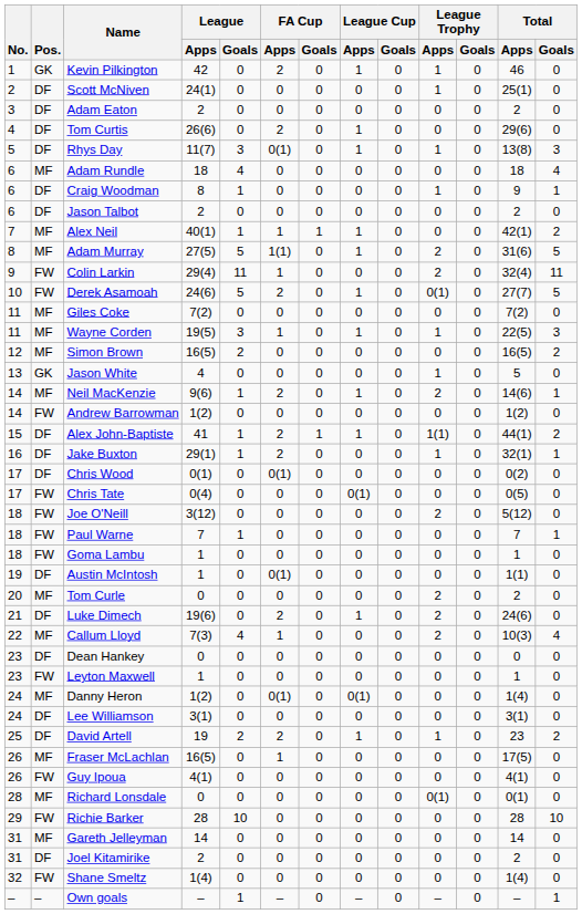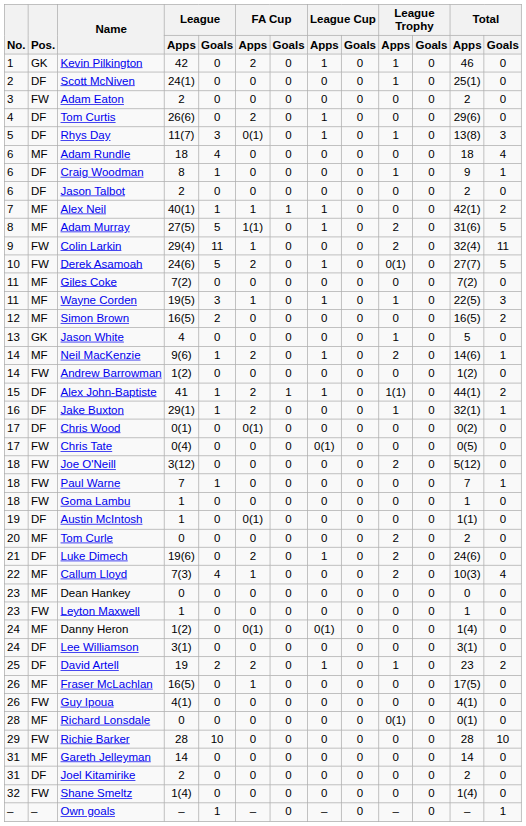 <table class="wikitable" style="text-align:center">
 <tr>
 <th rowspan="2" valign="bottom">No.</th>
 <th rowspan="2" valign="bottom">Pos.</th>
 <th rowspan="2">Name</th>
 <th colspan="2" width="85">League</th>
 <th colspan="2" width="85">FA Cup</th>
 <th colspan="2" width="85">League Cup</th>
 <th colspan="2" width="85">League Trophy</th>
 <th colspan="2" width="85">Total</th>
 </tr>
 <tr>
 <th>Apps</th>
 <th>Goals</th>
 <th>Apps</th>
 <th>Goals</th>
 <th>Apps</th>
 <th>Goals</th>
 <th>Apps</th>
 <th>Goals</th>
 <th>Apps</th>
 <th>Goals</th>
 </tr>
 <tr>
 <td align="left">1</td>
 <td align="left">GK</td>
 <td align="left"> <a href='#'>Kevin Pilkington</a></td>
 <td>42</td>
 <td>0</td>
 <td>2</td>
 <td>0</td>
 <td>1</td>
 <td>0</td>
 <td>1</td>
 <td>0</td>
 <td>46</td>
 <td>0</td>
 </tr>
 <tr>
 <td align="left">2</td>
 <td align="left">DF</td>
 <td align="left"> <a href='#'>Scott McNiven</a></td>
 <td>24(1)</td>
 <td>0</td>
 <td>0</td>
 <td>0</td>
 <td>0</td>
 <td>0</td>
 <td>1</td>
 <td>0</td>
 <td>25(1)</td>
 <td>0</td>
 </tr>
 <tr>
 <td align="left">3</td>
-<td align="left">DF</td>
+<td align="left">FW</td>
 <td align="left"> <a href='#'>Adam Eaton</a></td>
 <td>2</td>
 <td>0</td>
 <td>0</td>
 <td>0</td>
 <td>0</td>
 <td>0</td>
 <td>0</td>
 <td>0</td>
 <td>2</td>
 <td>0</td>
 </tr>
 <tr>
 <td align="left">4</td>
 <td align="left">DF</td>
 <td align="left"> <a href='#'>Tom Curtis</a></td>
 <td>26(6)</td>
 <td>0</td>
 <td>2</td>
 <td>0</td>
 <td>1</td>
 <td>0</td>
 <td>0</td>
 <td>0</td>
 <td>29(6)</td>
 <td>0</td>
 </tr>
 <tr>
 <td align="left">5</td>
 <td align="left">DF</td>
 <td align="left"> <a href='#'>Rhys Day</a></td>
 <td>11(7)</td>
 <td>3</td>
 <td>0(1)</td>
 <td>0</td>
 <td>1</td>
 <td>0</td>
 <td>1</td>
 <td>0</td>
 <td>13(8)</td>
 <td>3</td>
 </tr>
 <tr>
 <td align="left">6</td>
 <td align="left">MF</td>
 <td align="left"> <a href='#'>Adam Rundle</a></td>
 <td>18</td>
 <td>4</td>
 <td>0</td>
 <td>0</td>
 <td>0</td>
 <td>0</td>
 <td>0</td>
 <td>0</td>
 <td>18</td>
 <td>4</td>
 </tr>
 <tr>
 <td align="left">6</td>
 <td align="left">DF</td>
 <td align="left"> <a href='#'>Craig Woodman</a></td>
 <td>8</td>
 <td>1</td>
 <td>0</td>
 <td>0</td>
 <td>0</td>
 <td>0</td>
 <td>1</td>
 <td>0</td>
 <td>9</td>
 <td>1</td>
 </tr>
 <tr>
 <td align="left">6</td>
 <td align="left">DF</td>
 <td align="left"> <a href='#'>Jason Talbot</a></td>
 <td>2</td>
 <td>0</td>
 <td>0</td>
 <td>0</td>
 <td>0</td>
 <td>0</td>
 <td>0</td>
 <td>0</td>
 <td>2</td>
 <td>0</td>
 </tr>
 <tr>
 <td align="left">7</td>
 <td align="left">MF</td>
 <td align="left"> <a href='#'>Alex Neil</a></td>
 <td>40(1)</td>
 <td>1</td>
 <td>1</td>
 <td>1</td>
 <td>1</td>
 <td>0</td>
 <td>0</td>
 <td>0</td>
 <td>42(1)</td>
 <td>2</td>
 </tr>
 <tr>
 <td align="left">8</td>
 <td align="left">MF</td>
 <td align="left"> <a href='#'>Adam Murray</a></td>
 <td>27(5)</td>
 <td>5</td>
 <td>1(1)</td>
 <td>0</td>
 <td>1</td>
 <td>0</td>
 <td>2</td>
 <td>0</td>
 <td>31(6)</td>
 <td>5</td>
 </tr>
 <tr>
 <td align="left">9</td>
 <td align="left">FW</td>
 <td align="left"> <a href='#'>Colin Larkin</a></td>
 <td>29(4)</td>
 <td>11</td>
 <td>1</td>
 <td>0</td>
 <td>0</td>
 <td>0</td>
 <td>2</td>
 <td>0</td>
 <td>32(4)</td>
 <td>11</td>
 </tr>
 <tr>
 <td align="left">10</td>
 <td align="left">FW</td>
 <td align="left"> <a href='#'>Derek Asamoah</a></td>
 <td>24(6)</td>
 <td>5</td>
 <td>2</td>
 <td>0</td>
 <td>1</td>
 <td>0</td>
 <td>0(1)</td>
 <td>0</td>
 <td>27(7)</td>
 <td>5</td>
 </tr>
 <tr>
 <td align="left">11</td>
 <td align="left">MF</td>
 <td align="left"> <a href='#'>Giles Coke</a></td>
 <td>7(2)</td>
 <td>0</td>
 <td>0</td>
 <td>0</td>
 <td>0</td>
 <td>0</td>
 <td>0</td>
 <td>0</td>
 <td>7(2)</td>
 <td>0</td>
 </tr>
 <tr>
 <td align="left">11</td>
 <td align="left">MF</td>
 <td align="left"> <a href='#'>Wayne Corden</a></td>
 <td>19(5)</td>
 <td>3</td>
 <td>1</td>
 <td>0</td>
 <td>1</td>
 <td>0</td>
 <td>1</td>
 <td>0</td>
 <td>22(5)</td>
 <td>3</td>
 </tr>
 <tr>
 <td align="left">12</td>
 <td align="left">MF</td>
 <td align="left"> <a href='#'>Simon Brown</a></td>
 <td>16(5)</td>
 <td>2</td>
 <td>0</td>
 <td>0</td>
 <td>0</td>
 <td>0</td>
 <td>0</td>
 <td>0</td>
 <td>16(5)</td>
 <td>2</td>
 </tr>
 <tr>
 <td align="left">13</td>
 <td align="left">GK</td>
 <td align="left"> <a href='#'>Jason White</a></td>
 <td>4</td>
 <td>0</td>
 <td>0</td>
 <td>0</td>
 <td>0</td>
 <td>0</td>
 <td>1</td>
 <td>0</td>
 <td>5</td>
 <td>0</td>
 </tr>
 <tr>
 <td align="left">14</td>
 <td align="left">MF</td>
 <td align="left"> <a href='#'>Neil MacKenzie</a></td>
 <td>9(6)</td>
 <td>1</td>
 <td>2</td>
 <td>0</td>
 <td>1</td>
 <td>0</td>
 <td>2</td>
 <td>0</td>
 <td>14(6)</td>
 <td>1</td>
 </tr>
 <tr>
 <td align="left">14</td>
 <td align="left">FW</td>
 <td align="left"> <a href='#'>Andrew Barrowman</a></td>
 <td>1(2)</td>
 <td>0</td>
 <td>0</td>
 <td>0</td>
 <td>0</td>
 <td>0</td>
 <td>0</td>
 <td>0</td>
 <td>1(2)</td>
 <td>0</td>
 </tr>
 <tr>
 <td align="left">15</td>
 <td align="left">DF</td>
 <td align="left"> <a href='#'>Alex John-Baptiste</a></td>
 <td>41</td>
 <td>1</td>
 <td>2</td>
 <td>1</td>
 <td>1</td>
 <td>0</td>
 <td>1(1)</td>
 <td>0</td>
 <td>44(1)</td>
 <td>2</td>
 </tr>
 <tr>
 <td align="left">16</td>
 <td align="left">DF</td>
 <td align="left"> <a href='#'>Jake Buxton</a></td>
 <td>29(1)</td>
 <td>1</td>
 <td>2</td>
 <td>0</td>
 <td>0</td>
 <td>0</td>
 <td>1</td>
 <td>0</td>
 <td>32(1)</td>
 <td>1</td>
 </tr>
 <tr>
 <td align="left">17</td>
 <td align="left">DF</td>
 <td align="left"> <a href='#'>Chris Wood</a></td>
 <td>0(1)</td>
 <td>0</td>
 <td>0(1)</td>
 <td>0</td>
 <td>0</td>
 <td>0</td>
 <td>0</td>
 <td>0</td>
 <td>0(2)</td>
 <td>0</td>
 </tr>
 <tr>
 <td align="left">17</td>
 <td align="left">FW</td>
 <td align="left"> <a href='#'>Chris Tate</a></td>
 <td>0(4)</td>
 <td>0</td>
 <td>0</td>
 <td>0</td>
 <td>0(1)</td>
 <td>0</td>
 <td>0</td>
 <td>0</td>
 <td>0(5)</td>
 <td>0</td>
 </tr>
 <tr>
 <td align="left">18</td>
 <td align="left">FW</td>
 <td align="left"> <a href='#'>Joe O'Neill</a></td>
 <td>3(12)</td>
 <td>0</td>
 <td>0</td>
 <td>0</td>
 <td>0</td>
 <td>0</td>
 <td>2</td>
 <td>0</td>
 <td>5(12)</td>
 <td>0</td>
 </tr>
 <tr>
 <td align="left">18</td>
 <td align="left">FW</td>
 <td align="left"> <a href='#'>Paul Warne</a></td>
 <td>7</td>
 <td>1</td>
 <td>0</td>
 <td>0</td>
 <td>0</td>
 <td>0</td>
 <td>0</td>
 <td>0</td>
 <td>7</td>
 <td>1</td>
 </tr>
 <tr>
 <td align="left">18</td>
 <td align="left">FW</td>
 <td align="left"> <a href='#'>Goma Lambu</a></td>
 <td>1</td>
 <td>0</td>
 <td>0</td>
 <td>0</td>
 <td>0</td>
 <td>0</td>
 <td>0</td>
 <td>0</td>
 <td>1</td>
 <td>0</td>
 </tr>
 <tr>
 <td align="left">19</td>
 <td align="left">DF</td>
 <td align="left"> <a href='#'>Austin McIntosh</a></td>
 <td>1</td>
 <td>0</td>
 <td>0(1)</td>
 <td>0</td>
 <td>0</td>
 <td>0</td>
 <td>0</td>
 <td>0</td>
 <td>1(1)</td>
 <td>0</td>
 </tr>
 <tr>
 <td align="left">20</td>
 <td align="left">MF</td>
 <td align="left"> <a href='#'>Tom Curle</a></td>
 <td>0</td>
 <td>0</td>
 <td>0</td>
 <td>0</td>
 <td>0</td>
 <td>0</td>
 <td>2</td>
 <td>0</td>
 <td>2</td>
 <td>0</td>
 </tr>
 <tr>
 <td align="left">21</td>
 <td align="left">DF</td>
 <td align="left"> <a href='#'>Luke Dimech</a></td>
 <td>19(6)</td>
 <td>0</td>
 <td>2</td>
 <td>0</td>
 <td>1</td>
 <td>0</td>
 <td>2</td>
 <td>0</td>
 <td>24(6)</td>
 <td>0</td>
 </tr>
 <tr>
 <td align="left">22</td>
 <td align="left">MF</td>
 <td align="left"> <a href='#'>Callum Lloyd</a></td>
 <td>7(3)</td>
 <td>4</td>
 <td>1</td>
 <td>0</td>
 <td>0</td>
 <td>0</td>
 <td>2</td>
 <td>0</td>
 <td>10(3)</td>
 <td>4</td>
 </tr>
 <tr>
 <td align="left">23</td>
-<td align="left">DF</td>
+<td align="left">MF</td>
 <td align="left"> Dean Hankey</td>
 <td>0</td>
 <td>0</td>
 <td>0</td>
 <td>0</td>
 <td>0</td>
 <td>0</td>
 <td>0</td>
 <td>0</td>
 <td>0</td>
 <td>0</td>
 </tr>
 <tr>
 <td align="left">23</td>
 <td align="left">FW</td>
 <td align="left"> <a href='#'>Leyton Maxwell</a></td>
 <td>1</td>
 <td>0</td>
 <td>0</td>
 <td>0</td>
 <td>0</td>
 <td>0</td>
 <td>0</td>
 <td>0</td>
 <td>1</td>
 <td>0</td>
 </tr>
 <tr>
 <td align="left">24</td>
 <td align="left">MF</td>
 <td align="left"> Danny Heron</td>
 <td>1(2)</td>
 <td>0</td>
 <td>0(1)</td>
 <td>0</td>
 <td>0(1)</td>
 <td>0</td>
 <td>0</td>
 <td>0</td>
 <td>1(4)</td>
 <td>0</td>
 </tr>
 <tr>
 <td align="left">24</td>
 <td align="left">DF</td>
 <td align="left"> <a href='#'>Lee Williamson</a></td>
 <td>3(1)</td>
 <td>0</td>
 <td>0</td>
 <td>0</td>
 <td>0</td>
 <td>0</td>
 <td>0</td>
 <td>0</td>
 <td>3(1)</td>
 <td>0</td>
 </tr>
 <tr>
 <td align="left">25</td>
 <td align="left">DF</td>
 <td align="left"> <a href='#'>David Artell</a></td>
 <td>19</td>
 <td>2</td>
 <td>2</td>
 <td>0</td>
 <td>1</td>
 <td>0</td>
 <td>1</td>
 <td>0</td>
 <td>23</td>
 <td>2</td>
 </tr>
 <tr>
 <td align="left">26</td>
 <td align="left">MF</td>
 <td align="left"> <a href='#'>Fraser McLachlan</a></td>
 <td>16(5)</td>
 <td>0</td>
 <td>1</td>
 <td>0</td>
 <td>0</td>
 <td>0</td>
 <td>0</td>
 <td>0</td>
 <td>17(5)</td>
 <td>0</td>
 </tr>
 <tr>
 <td align="left">26</td>
 <td align="left">FW</td>
 <td align="left"> <a href='#'>Guy Ipoua</a></td>
 <td>4(1)</td>
 <td>0</td>
 <td>0</td>
 <td>0</td>
 <td>0</td>
 <td>0</td>
 <td>0</td>
 <td>0</td>
 <td>4(1)</td>
 <td>0</td>
 </tr>
 <tr>
 <td align="left">28</td>
 <td align="left">MF</td>
 <td align="left"> <a href='#'>Richard Lonsdale</a></td>
 <td>0</td>
 <td>0</td>
 <td>0</td>
 <td>0</td>
 <td>0</td>
 <td>0</td>
 <td>0(1)</td>
 <td>0</td>
 <td>0(1)</td>
 <td>0</td>
 </tr>
 <tr>
 <td align="left">29</td>
 <td align="left">FW</td>
 <td align="left"> <a href='#'>Richie Barker</a></td>
 <td>28</td>
 <td>10</td>
 <td>0</td>
 <td>0</td>
 <td>0</td>
 <td>0</td>
 <td>0</td>
 <td>0</td>
 <td>28</td>
 <td>10</td>
 </tr>
 <tr>
 <td align="left">31</td>
 <td align="left">MF</td>
 <td align="left"> <a href='#'>Gareth Jelleyman</a></td>
 <td>14</td>
 <td>0</td>
 <td>0</td>
 <td>0</td>
 <td>0</td>
 <td>0</td>
 <td>0</td>
 <td>0</td>
 <td>14</td>
 <td>0</td>
 </tr>
 <tr>
 <td align="left">31</td>
 <td align="left">DF</td>
 <td align="left"> <a href='#'>Joel Kitamirike</a></td>
 <td>2</td>
 <td>0</td>
 <td>0</td>
 <td>0</td>
 <td>0</td>
 <td>0</td>
 <td>0</td>
 <td>0</td>
 <td>2</td>
 <td>0</td>
 </tr>
 <tr>
 <td align="left">32</td>
 <td align="left">FW</td>
 <td align="left"> <a href='#'>Shane Smeltz</a></td>
 <td>1(4)</td>
 <td>0</td>
 <td>0</td>
 <td>0</td>
 <td>0</td>
 <td>0</td>
 <td>0</td>
 <td>0</td>
 <td>1(4)</td>
 <td>0</td>
 </tr>
 <tr>
 <td align="left">–</td>
 <td align="left">–</td>
 <td align="left"><a href='#'>Own goals</a></td>
 <td>–</td>
 <td>1</td>
 <td>–</td>
 <td>0</td>
 <td>–</td>
 <td>0</td>
 <td>–</td>
 <td>0</td>
 <td>–</td>
 <td>1</td>
 </tr>
 </table>
